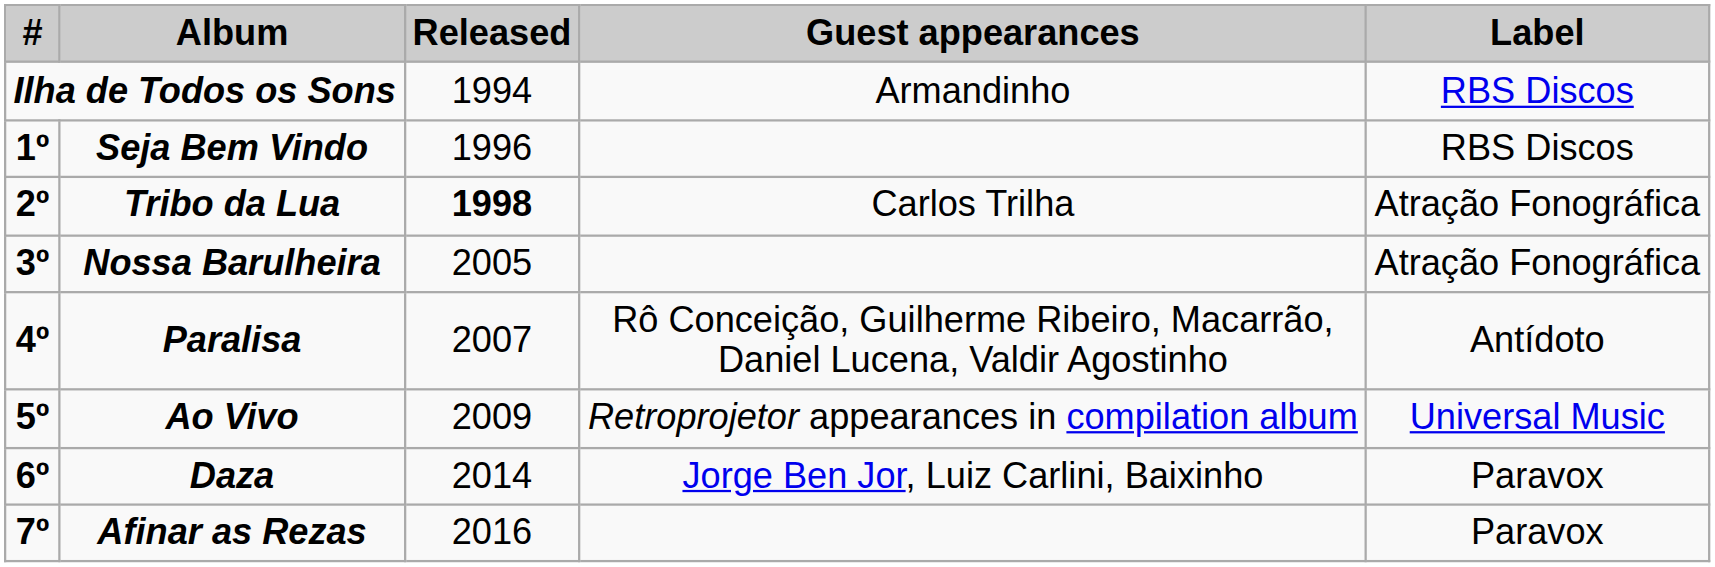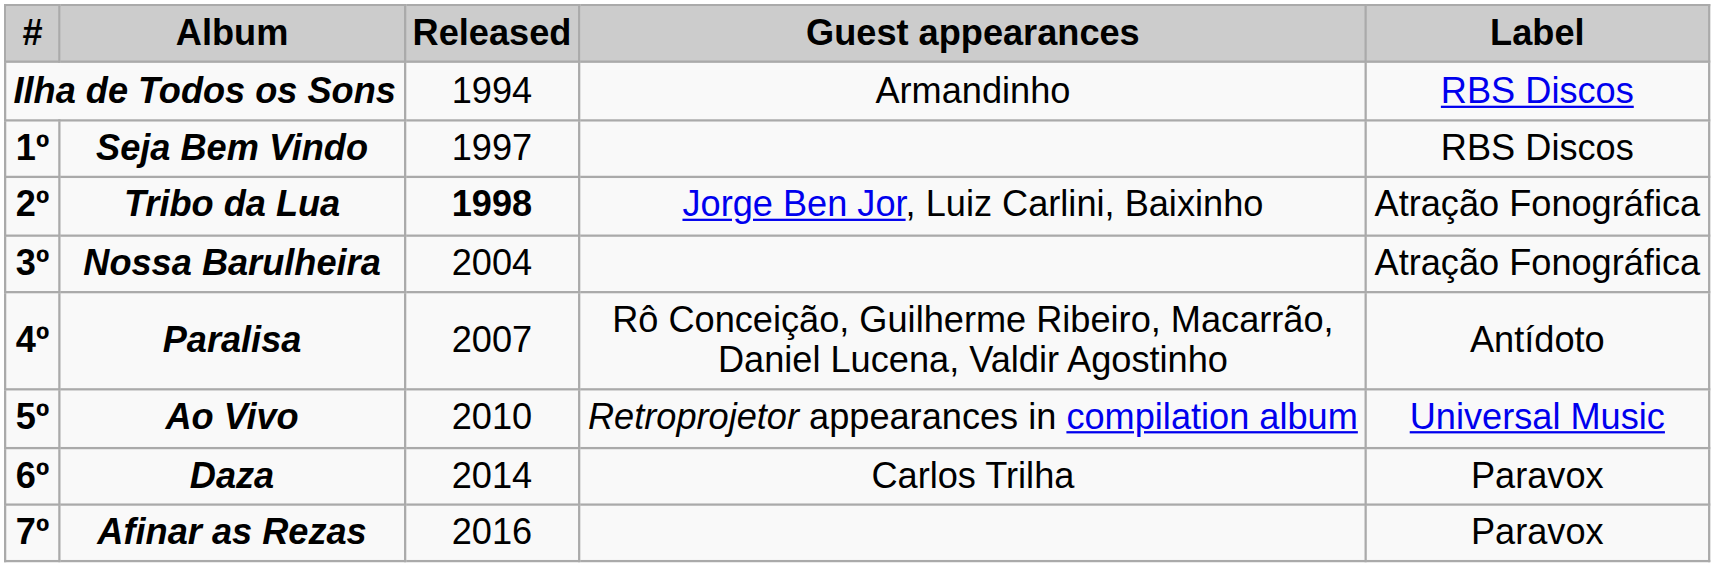 <table class="wikitable">
 <tr>
 <td align="center" bgcolor=#cccccc><strong>#</strong></td>
 <td align="center" bgcolor=#cccccc><strong>Album</strong></td>
 <td align="center" bgcolor=#cccccc><strong>Released</strong></td>
 <td align="center" bgcolor=#cccccc><strong>Guest appearances</strong></td>
 <td align="center" bgcolor=#cccccc><strong>Label</strong></td>
 </tr>
 <tr align="center">
 <td colspan=2><strong><em>Ilha de Todos os Sons</em></strong></td>
 <td>1994</td>
 <td>Armandinho</td>
 <td><a href='#'>RBS Discos</a></td>
 </tr>
 <tr align="center">
 <td><strong>1º</strong></td>
 <td><strong><em>Seja Bem Vindo</em></strong></td>
-<td>1996</td>
+<td>1997</td>
 <td></td>
 <td>RBS Discos</td>
 </tr>
 <tr align="center">
 <td><strong>2º</strong></td>
 <td><strong><em>Tribo da Lua</em></strong></td>
 <td><strong>1998</strong></td>
-<td>Carlos Trilha</td>
+<td><a href='#'>Jorge Ben Jor</a>, Luiz Carlini, Baixinho</td>
 <td>Atração Fonográfica</td>
 </tr>
 <tr align="center">
 <td><strong>3º</strong></td>
 <td><strong><em>Nossa Barulheira</em></strong></td>
-<td>2005</td>
+<td>2004</td>
 <td></td>
 <td>Atração Fonográfica</td>
 </tr>
 <tr align="center">
 <td><strong>4º</strong></td>
 <td><strong><em>Paralisa</em></strong></td>
 <td>2007</td>
 <td>Rô Conceição, Guilherme Ribeiro, Macarrão,<br>Daniel Lucena, Valdir Agostinho</td>
 <td>Antídoto</td>
 </tr>
 <tr align="center">
 <td><strong>5º</strong></td>
 <td><strong><em>Ao Vivo</em></strong></td>
-<td>2009</td>
+<td>2010</td>
 <td><em>Retroprojetor</em> appearances in <a href='#'>compilation album</a></td>
 <td><a href='#'>Universal Music</a></td>
 </tr>
 <tr align="center">
 <td><strong>6º</strong></td>
 <td><strong><em>Daza</em></strong></td>
 <td>2014</td>
-<td><a href='#'>Jorge Ben Jor</a>, Luiz Carlini, Baixinho</td>
+<td>Carlos Trilha</td>
 <td>Paravox</td>
 </tr>
 <tr align="center">
 <td><strong>7º</strong></td>
 <td><strong><em>Afinar as Rezas</em></strong></td>
 <td>2016</td>
 <td></td>
 <td>Paravox</td>
 </tr>
 </table>
